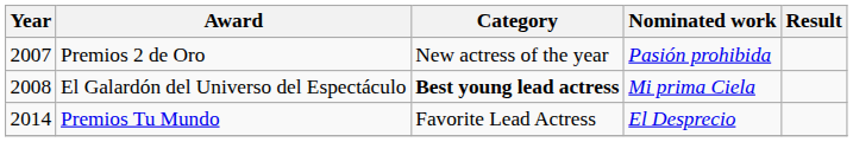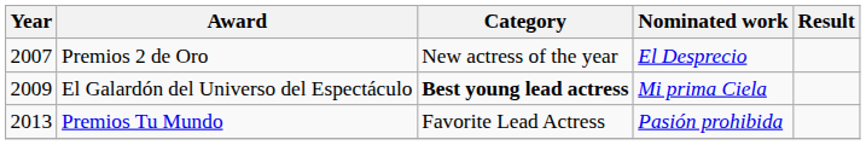 <table class="wikitable">
 <tr>
 <th>Year</th>
 <th>Award</th>
 <th>Category</th>
 <th class="unsortable">Nominated work</th>
 <th>Result</th>
 </tr>
 <tr>
 <td>2007</td>
 <td>Premios 2 de Oro</td>
 <td>New actress of the year</td>
-<td rowspan="1"><em><a href='#'>Pasión prohibida</a></em></td>
+<td><em><a href='#'>El Desprecio</a></em></td>
 <td></td>
 </tr>
 <tr>
-<td>2008</td>
+<td>2009</td>
 <td>El Galardón del Universo del Espectáculo</td>
 <td><strong>Best young lead actress</strong></td>
 <td><em><a href='#'>Mi prima Ciela</a></em></td>
 <td></td>
 </tr>
 <tr>
-<td rowspan="1">2014</td>
+<td rowspan="1">2013</td>
 <td rowspan="1"><a href='#'>Premios Tu Mundo</a></td>
 <td>Favorite Lead Actress</td>
-<td><em><a href='#'>El Desprecio</a></em></td>
+<td rowspan="1"><em><a href='#'>Pasión prohibida</a></em></td>
 <td></td>
 </tr>
 <tr>
 </tr>
 </table>
